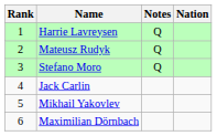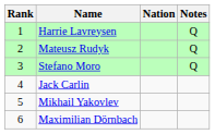 <table class="wikitable sortable" style="text-align:center">
 <tr>
 <th>Rank</th>
 <th>Name</th>
+<th>Nation</th>
 <th>Notes</th>
-<th>Nation</th>
 </tr>
 <tr bgcolor=bbffbb>
 <td>1</td>
 <td align=left><a href='#'>Harrie Lavreysen</a></td>
+<td align=left></td>
 <td>Q</td>
-<td align=left></td>
 </tr>
 <tr bgcolor=bbffbb>
 <td>2</td>
 <td align=left><a href='#'>Mateusz Rudyk</a></td>
+<td align=left></td>
 <td>Q</td>
-<td align=left></td>
 </tr>
 <tr bgcolor=bbffbb>
 <td>3</td>
 <td align=left><a href='#'>Stefano Moro</a></td>
+<td align=left></td>
 <td>Q</td>
-<td align=left></td>
 </tr>
 <tr>
 <td>4</td>
 <td align=left><a href='#'>Jack Carlin</a></td>
+<td align=left></td>
 <td></td>
-<td align=left></td>
 </tr>
 <tr>
 <td>5</td>
 <td align=left><a href='#'>Mikhail Yakovlev</a></td>
+<td align=left></td>
 <td></td>
-<td align=left></td>
 </tr>
 <tr>
 <td>6</td>
 <td align=left><a href='#'>Maximilian Dörnbach</a></td>
+<td align=left></td>
 <td></td>
-<td align=left></td>
 </tr>
 </table>
